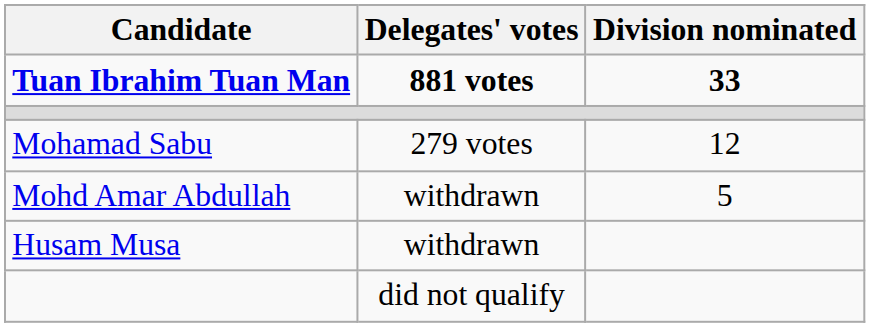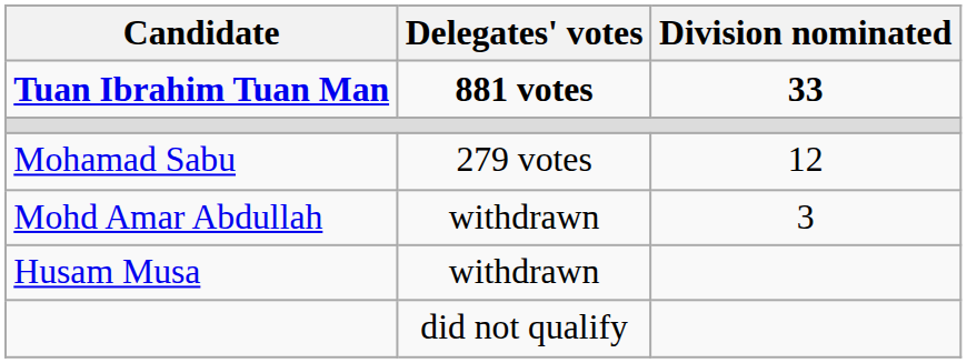 <table class=wikitable style=text-align:center>
 <tr>
 <th>Candidate</th>
 <th>Delegates' votes</th>
 <th>Division nominated</th>
 </tr>
 <tr>
 <td align=left><strong><a href='#'>Tuan Ibrahim Tuan Man</a></strong></td>
 <td><strong>881 votes</strong></td>
 <td><strong>33</strong></td>
 </tr>
 <tr>
 <td colspan=3 bgcolor=dcdcdc></td>
 </tr>
 <tr>
 <td align=left><a href='#'>Mohamad Sabu</a></td>
 <td>279 votes</td>
 <td>12</td>
 </tr>
 <tr>
 <td align=left><a href='#'>Mohd Amar Abdullah</a></td>
 <td>withdrawn</td>
-<td>5</td>
+<td>3</td>
 </tr>
 <tr>
 <td align=left><a href='#'>Husam Musa</a></td>
 <td>withdrawn</td>
 <td></td>
 </tr>
 <tr>
 <td align=left></td>
 <td>did not qualify</td>
 <td></td>
 </tr>
 </table>
